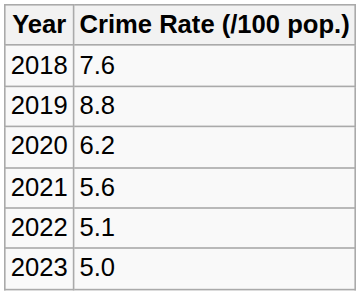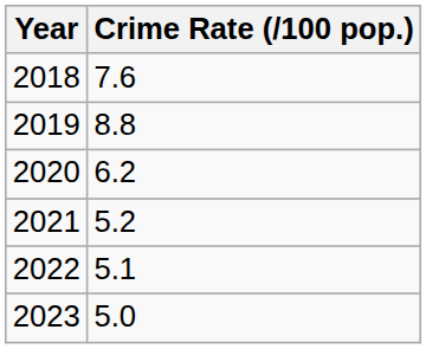 <table class="wikitable">
 <tr>
 <th>Year</th>
 <th>Crime Rate (/100 pop.)</th>
 </tr>
 <tr>
 <td>2018</td>
 <td>7.6</td>
 </tr>
 <tr>
 <td>2019</td>
 <td>8.8</td>
 </tr>
 <tr>
 <td>2020</td>
 <td>6.2</td>
 </tr>
 <tr>
 <td>2021</td>
-<td>5.6</td>
+<td>5.2</td>
 </tr>
 <tr>
 <td>2022</td>
 <td>5.1</td>
 </tr>
 <tr>
 <td>2023</td>
 <td>5.0</td>
 </tr>
 </table>
